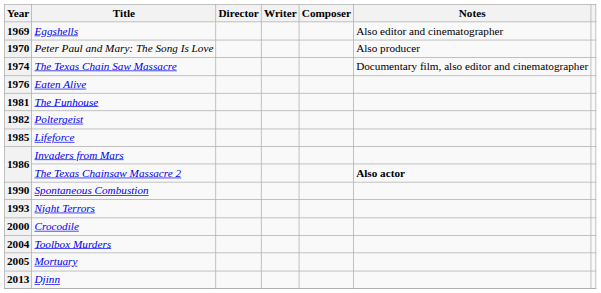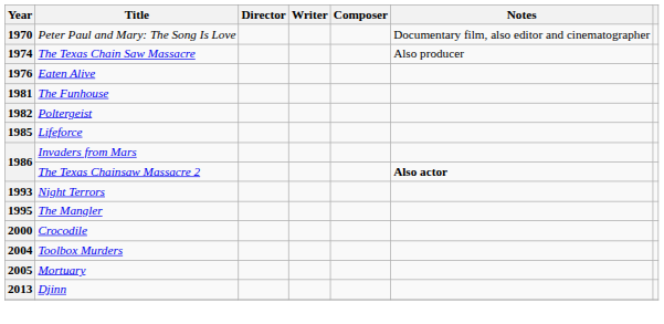 <table class="wikitable plainrowheaders sortable" style="margin-right: 0;">
 <tr>
 <th scope="col">Year</th>
 <th scope="col">Title</th>
 <th scope="col">Director</th>
 <th scope="col">Writer</th>
 <th scope="col">Composer</th>
 <th scope="col" class="unsortable">Notes</th>
 <th scope="col" class="unsortable"></th>
 </tr>
 <tr>
-<th scope="row">1969</th>
-<td><em><a href='#'>Eggshells</a></em></td>
-<td></td>
-<td></td>
-<td></td>
-<td>Also editor and cinematographer</td>
-<td style="text-align:center;"></td>
-</tr>
-<tr>
 <th scope="row">1970</th>
 <td><em>Peter Paul and Mary: The Song Is Love</em></td>
 <td></td>
 <td></td>
 <td></td>
-<td>Also producer</td>
+<td>Documentary film, also editor and cinematographer</td>
 <td style="text-align:center;"></td>
 </tr>
 <tr>
 <th scope="row">1974</th>
 <td data-sort-value="Texas Chainsaw Massacre"><em><a href='#'>The Texas Chain Saw Massacre</a></em></td>
 <td></td>
 <td></td>
 <td></td>
-<td>Documentary film, also editor and cinematographer</td>
+<td>Also producer</td>
 <td style="text-align:center;"></td>
 </tr>
 <tr>
 <th scope="row">1976</th>
 <td><em><a href='#'>Eaten Alive</a></em></td>
 <td></td>
 <td></td>
 <td></td>
 <td></td>
 <td style="text-align:center;"></td>
 </tr>
 <tr>
 <th scope="row">1981</th>
 <td data-sort-value="Funhouse"><em><a href='#'>The Funhouse</a></em></td>
 <td></td>
 <td></td>
 <td></td>
 <td></td>
 <td style="text-align:center;"></td>
 </tr>
 <tr>
 <th scope="row">1982</th>
 <td><em><a href='#'>Poltergeist</a></em></td>
 <td></td>
 <td></td>
 <td></td>
 <td></td>
 <td style="text-align:center;"></td>
 </tr>
 <tr>
 <th scope="row">1985</th>
 <td><em><a href='#'>Lifeforce</a></em></td>
 <td></td>
 <td></td>
 <td></td>
 <td></td>
 <td style="text-align:center;"></td>
 </tr>
 <tr>
 <th scope="row" rowspan=2>1986</th>
 <td><em><a href='#'>Invaders from Mars</a></em></td>
 <td></td>
 <td></td>
 <td></td>
 <td></td>
 <td style="text-align:center;"></td>
 </tr>
 <tr>
 <td data-sort-value="Texas Chainsaw Massacre 2"><em><a href='#'>The Texas Chainsaw Massacre 2</a></em></td>
 <td></td>
 <td></td>
 <td></td>
 <td><strong>Also actor</strong></td>
 <td style="text-align:center;"></td>
 </tr>
 <tr>
-<th scope="row">1990</th>
-<td><em><a href='#'>Spontaneous Combustion</a></em></td>
+<th scope="row">1993</th>
+<td><em><a href='#'>Night Terrors</a></em></td>
 <td></td>
 <td></td>
 <td></td>
 <td></td>
 <td style="text-align:center;"></td>
 </tr>
 <tr>
-<th scope="row">1993</th>
-<td><em><a href='#'>Night Terrors</a></em></td>
+<th scope="row">1995</th>
+<td data-sort-value="Mangler"><em><a href='#'>The Mangler</a></em></td>
 <td></td>
 <td></td>
 <td></td>
 <td></td>
 <td style="text-align:center;"></td>
 </tr>
 <tr>
 <th scope="row">2000</th>
 <td><em><a href='#'>Crocodile</a></em></td>
 <td></td>
 <td></td>
 <td></td>
 <td></td>
 <td style="text-align:center;"></td>
 </tr>
 <tr>
 <th scope="row">2004</th>
 <td><em><a href='#'>Toolbox Murders</a></em></td>
 <td></td>
 <td></td>
 <td></td>
 <td></td>
 <td style="text-align:center;"></td>
 </tr>
 <tr>
 <th scope="row">2005</th>
 <td><em><a href='#'>Mortuary</a></em></td>
 <td></td>
 <td></td>
 <td></td>
 <td></td>
 <td style="text-align:center;"></td>
 </tr>
 <tr>
 <th scope="row">2013</th>
 <td><em><a href='#'>Djinn</a></em></td>
 <td></td>
 <td></td>
 <td></td>
 <td></td>
 <td style="text-align:center;"></td>
 </tr>
 <tr>
 </tr>
 </table>
